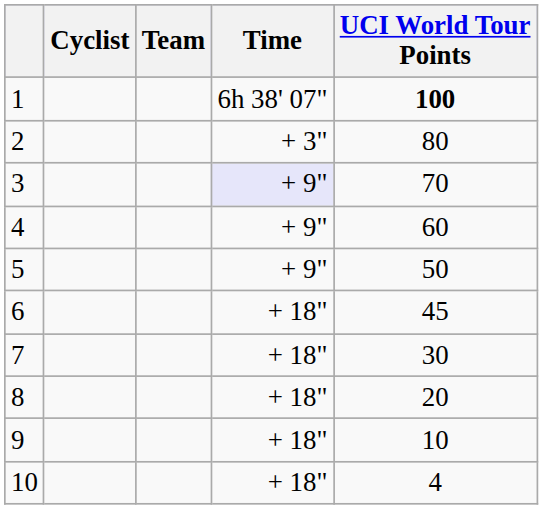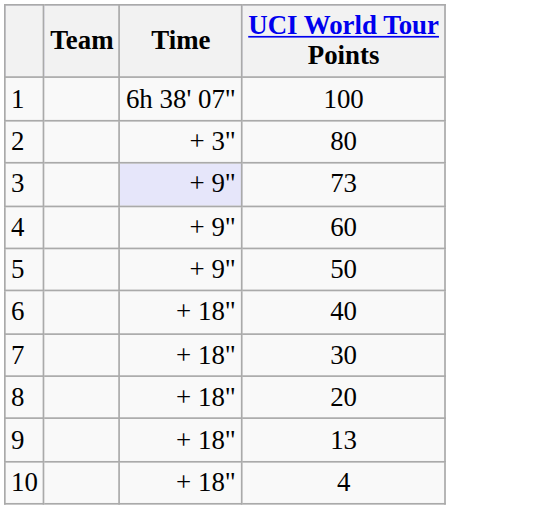 <table class="wikitable">
 <tr style="background:#ccccff;">
 <th></th>
-<th>Cyclist</th>
 <th>Team</th>
 <th>Time</th>
 <th><a href='#'>UCI World Tour</a><br>Points</th>
 </tr>
 <tr>
 <td>1</td>
 <td></td>
-<td></td>
 <td align="right">6h 38' 07"</td>
-<td align="center"><strong>100</strong></td>
+<td align="center">100</td>
 </tr>
 <tr>
 <td>2</td>
-<td></td>
 <td></td>
 <td align="right">+ 3"</td>
 <td align="center">80</td>
 </tr>
 <tr>
 <td>3</td>
 <td></td>
-<td></td>
 <td align="right" style="background: lavender;">+ 9"</td>
-<td align="center">70</td>
+<td align="center">73</td>
 </tr>
 <tr>
 <td>4</td>
-<td></td>
 <td></td>
 <td align="right">+ 9"</td>
 <td align="center">60</td>
 </tr>
 <tr>
 <td>5</td>
 <td></td>
-<td></td>
 <td align="right">+ 9"</td>
 <td align="center">50</td>
 </tr>
 <tr>
 <td>6</td>
 <td></td>
-<td></td>
 <td align="right">+ 18"</td>
-<td align="center">45</td>
+<td align="center">40</td>
 </tr>
 <tr>
 <td>7</td>
-<td></td>
 <td></td>
 <td align="right">+ 18"</td>
 <td align="center">30</td>
 </tr>
 <tr>
 <td>8</td>
 <td></td>
-<td></td>
 <td align="right">+ 18"</td>
 <td align="center">20</td>
 </tr>
 <tr>
 <td>9</td>
 <td></td>
-<td></td>
 <td align="right">+ 18"</td>
-<td align="center">10</td>
+<td align="center">13</td>
 </tr>
 <tr>
 <td>10</td>
-<td></td>
 <td></td>
 <td align="right">+ 18"</td>
 <td align="center">4</td>
 </tr>
 </table>
